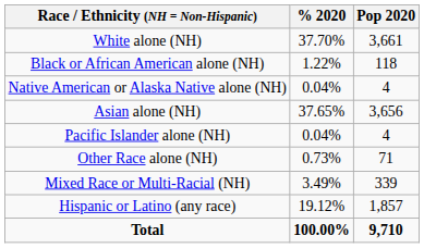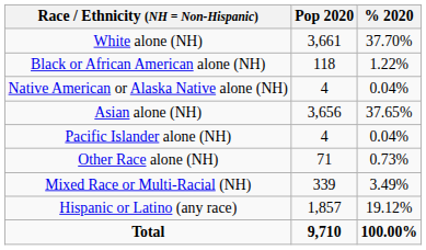 <table class="wikitable" style="text-align:center;">
 <tr>
 <th>Race / Ethnicity <small>(<em>NH = Non-Hispanic</em>)</small></th>
+<th>Pop 2020</th>
 <th>% 2020</th>
-<th>Pop 2020</th>
 </tr>
 <tr>
 <td><a href='#'>White</a> alone (NH)</td>
+<td>3,661</td>
 <td>37.70%</td>
-<td>3,661</td>
 </tr>
 <tr>
 <td><a href='#'>Black or African American</a> alone (NH)</td>
+<td>118</td>
 <td>1.22%</td>
-<td>118</td>
 </tr>
 <tr>
 <td><a href='#'>Native American</a> or <a href='#'>Alaska Native</a> alone (NH)</td>
+<td>4</td>
 <td>0.04%</td>
-<td>4</td>
 </tr>
 <tr>
 <td><a href='#'>Asian</a> alone (NH)</td>
+<td>3,656</td>
 <td>37.65%</td>
-<td>3,656</td>
 </tr>
 <tr>
 <td><a href='#'>Pacific Islander</a> alone (NH)</td>
+<td>4</td>
 <td>0.04%</td>
-<td>4</td>
 </tr>
 <tr>
 <td><a href='#'>Other Race</a> alone (NH)</td>
+<td>71</td>
 <td>0.73%</td>
-<td>71</td>
 </tr>
 <tr>
 <td><a href='#'>Mixed Race or Multi-Racial</a> (NH)</td>
+<td>339</td>
 <td>3.49%</td>
-<td>339</td>
 </tr>
 <tr>
 <td><a href='#'>Hispanic or Latino</a> (any race)</td>
+<td>1,857</td>
 <td>19.12%</td>
-<td>1,857</td>
 </tr>
 <tr>
 <td><strong>Total</strong></td>
+<td><strong>9,710</strong></td>
 <td><strong>100.00%</strong></td>
-<td><strong>9,710</strong></td>
 </tr>
 </table>
